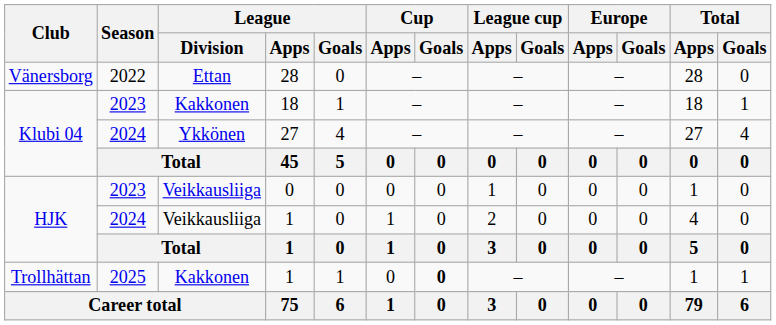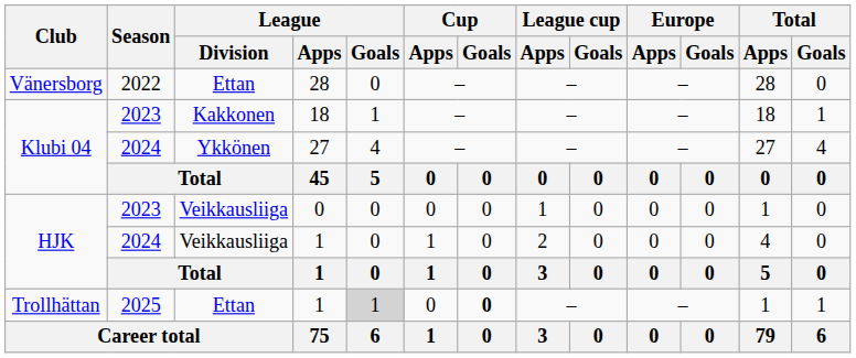 <table class="wikitable" style="text-align:center">
 <tr>
 <th rowspan="2">Club</th>
 <th rowspan="2">Season</th>
 <th colspan="3">League</th>
 <th colspan="2">Cup</th>
 <th colspan="2">League cup</th>
 <th colspan="2">Europe</th>
 <th colspan="2">Total</th>
 </tr>
 <tr>
 <th>Division</th>
 <th>Apps</th>
 <th>Goals</th>
 <th>Apps</th>
 <th>Goals</th>
 <th>Apps</th>
 <th>Goals</th>
 <th>Apps</th>
 <th>Goals</th>
 <th>Apps</th>
 <th>Goals</th>
 </tr>
 <tr>
 <td><a href='#'>Vänersborg</a></td>
 <td>2022</td>
 <td><a href='#'>Ettan</a></td>
 <td>28</td>
 <td>0</td>
 <td colspan=2>–</td>
 <td colspan=2>–</td>
 <td colspan=2>–</td>
 <td>28</td>
 <td>0</td>
 </tr>
 <tr>
 <td rowspan=3><a href='#'>Klubi 04</a></td>
 <td><a href='#'>2023</a></td>
 <td><a href='#'>Kakkonen</a></td>
 <td>18</td>
 <td>1</td>
 <td colspan=2>–</td>
 <td colspan=2>–</td>
 <td colspan=2>–</td>
 <td>18</td>
 <td>1</td>
 </tr>
 <tr>
 <td><a href='#'>2024</a></td>
 <td><a href='#'>Ykkönen</a></td>
 <td>27</td>
 <td>4</td>
 <td colspan=2>–</td>
 <td colspan=2>–</td>
 <td colspan=2>–</td>
 <td>27</td>
 <td>4</td>
 </tr>
 <tr>
 <th colspan=2>Total</th>
 <th>45</th>
 <th>5</th>
 <th>0</th>
 <th>0</th>
 <th>0</th>
 <th>0</th>
 <th>0</th>
 <th>0</th>
 <th>0</th>
 <th>0</th>
 </tr>
 <tr>
 <td rowspan=3><a href='#'>HJK</a></td>
 <td><a href='#'>2023</a></td>
 <td><a href='#'>Veikkausliiga</a></td>
 <td>0</td>
 <td>0</td>
 <td>0</td>
 <td>0</td>
 <td>1</td>
 <td>0</td>
 <td>0</td>
 <td>0</td>
 <td>1</td>
 <td>0</td>
 </tr>
 <tr>
 <td><a href='#'>2024</a></td>
 <td>Veikkausliiga</td>
 <td>1</td>
 <td>0</td>
 <td>1</td>
 <td>0</td>
 <td>2</td>
 <td>0</td>
 <td>0</td>
 <td>0</td>
 <td>4</td>
 <td>0</td>
 </tr>
 <tr>
 <th colspan=2>Total</th>
 <th>1</th>
 <th>0</th>
 <th>1</th>
 <th>0</th>
 <th>3</th>
 <th>0</th>
 <th>0</th>
 <th>0</th>
 <th>5</th>
 <th>0</th>
 </tr>
 <tr>
 <td><a href='#'>Trollhättan</a></td>
 <td><a href='#'>2025</a></td>
-<td><a href='#'>Kakkonen</a></td>
+<td><a href='#'>Ettan</a></td>
 <td>1</td>
-<td>1</td>
+<td style="background: lightgrey;">1</td>
 <td>0</td>
 <td><strong>0</strong></td>
 <td colspan=2>–</td>
 <td colspan=2>–</td>
 <td>1</td>
 <td>1</td>
 </tr>
 <tr>
 <th colspan="3">Career total</th>
 <th>75</th>
 <th>6</th>
 <th>1</th>
 <th>0</th>
 <th>3</th>
 <th>0</th>
 <th>0</th>
 <th>0</th>
 <th>79</th>
 <th>6</th>
 </tr>
 </table>
